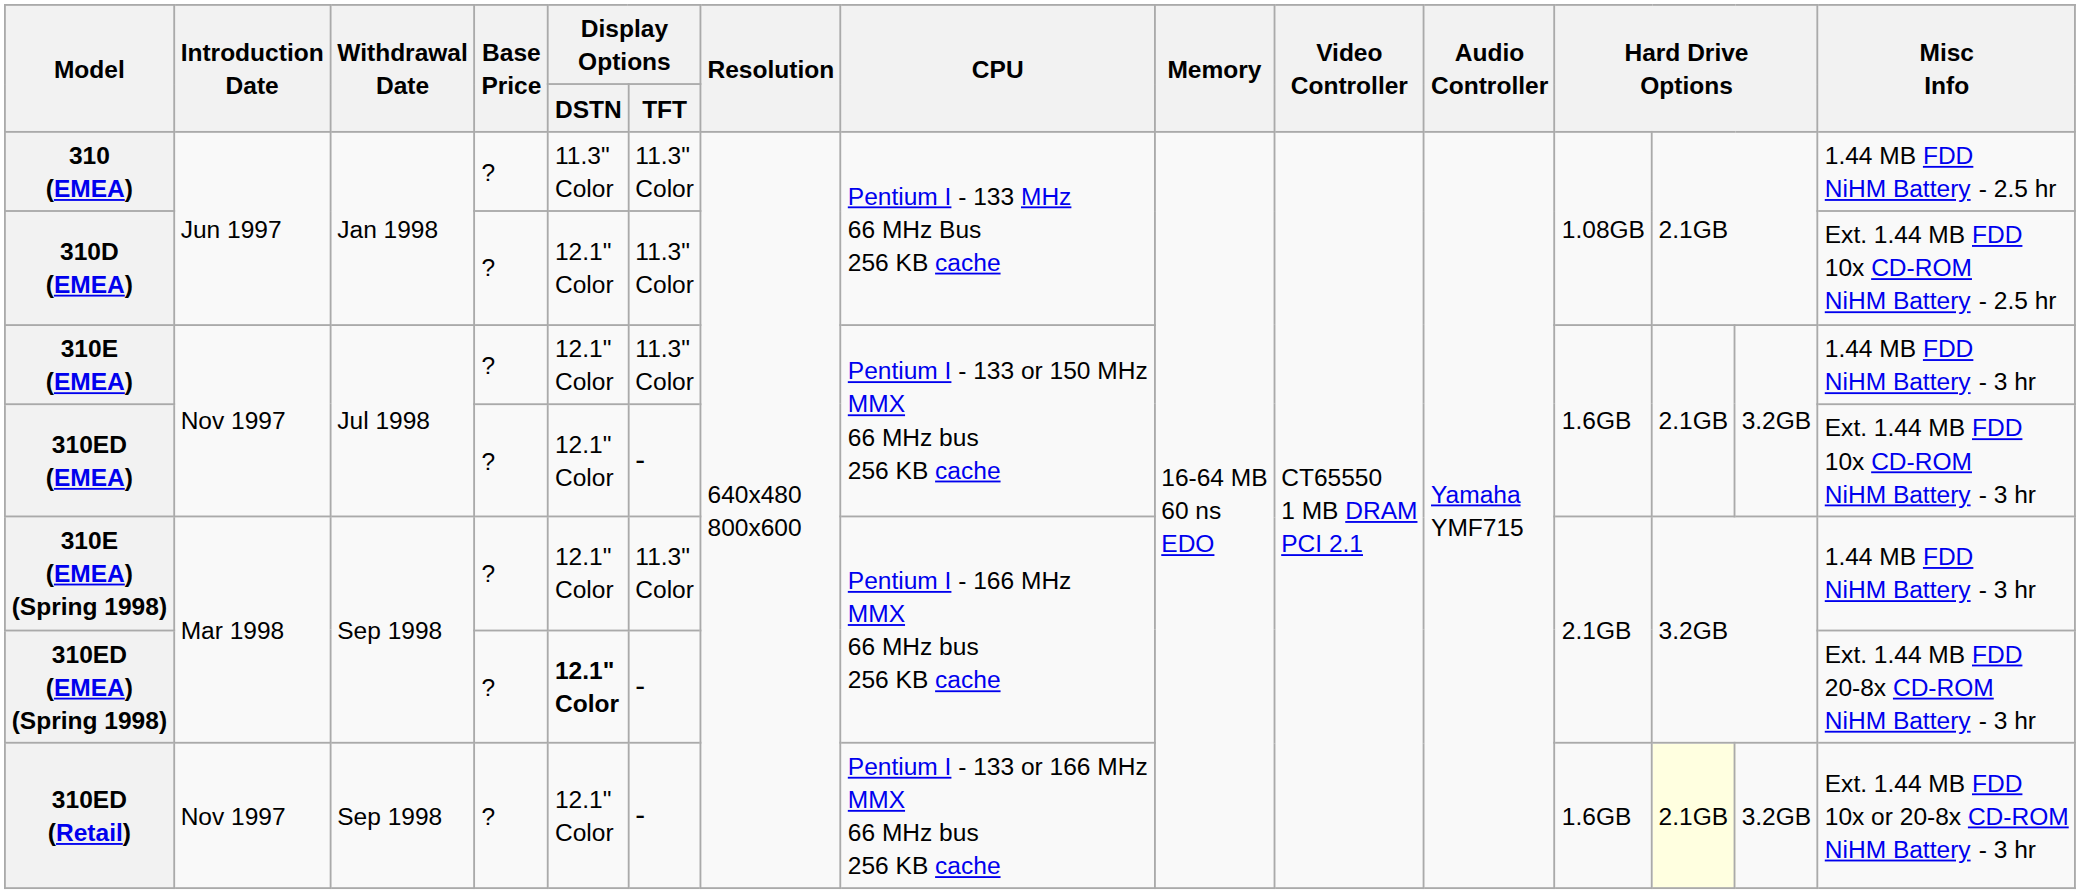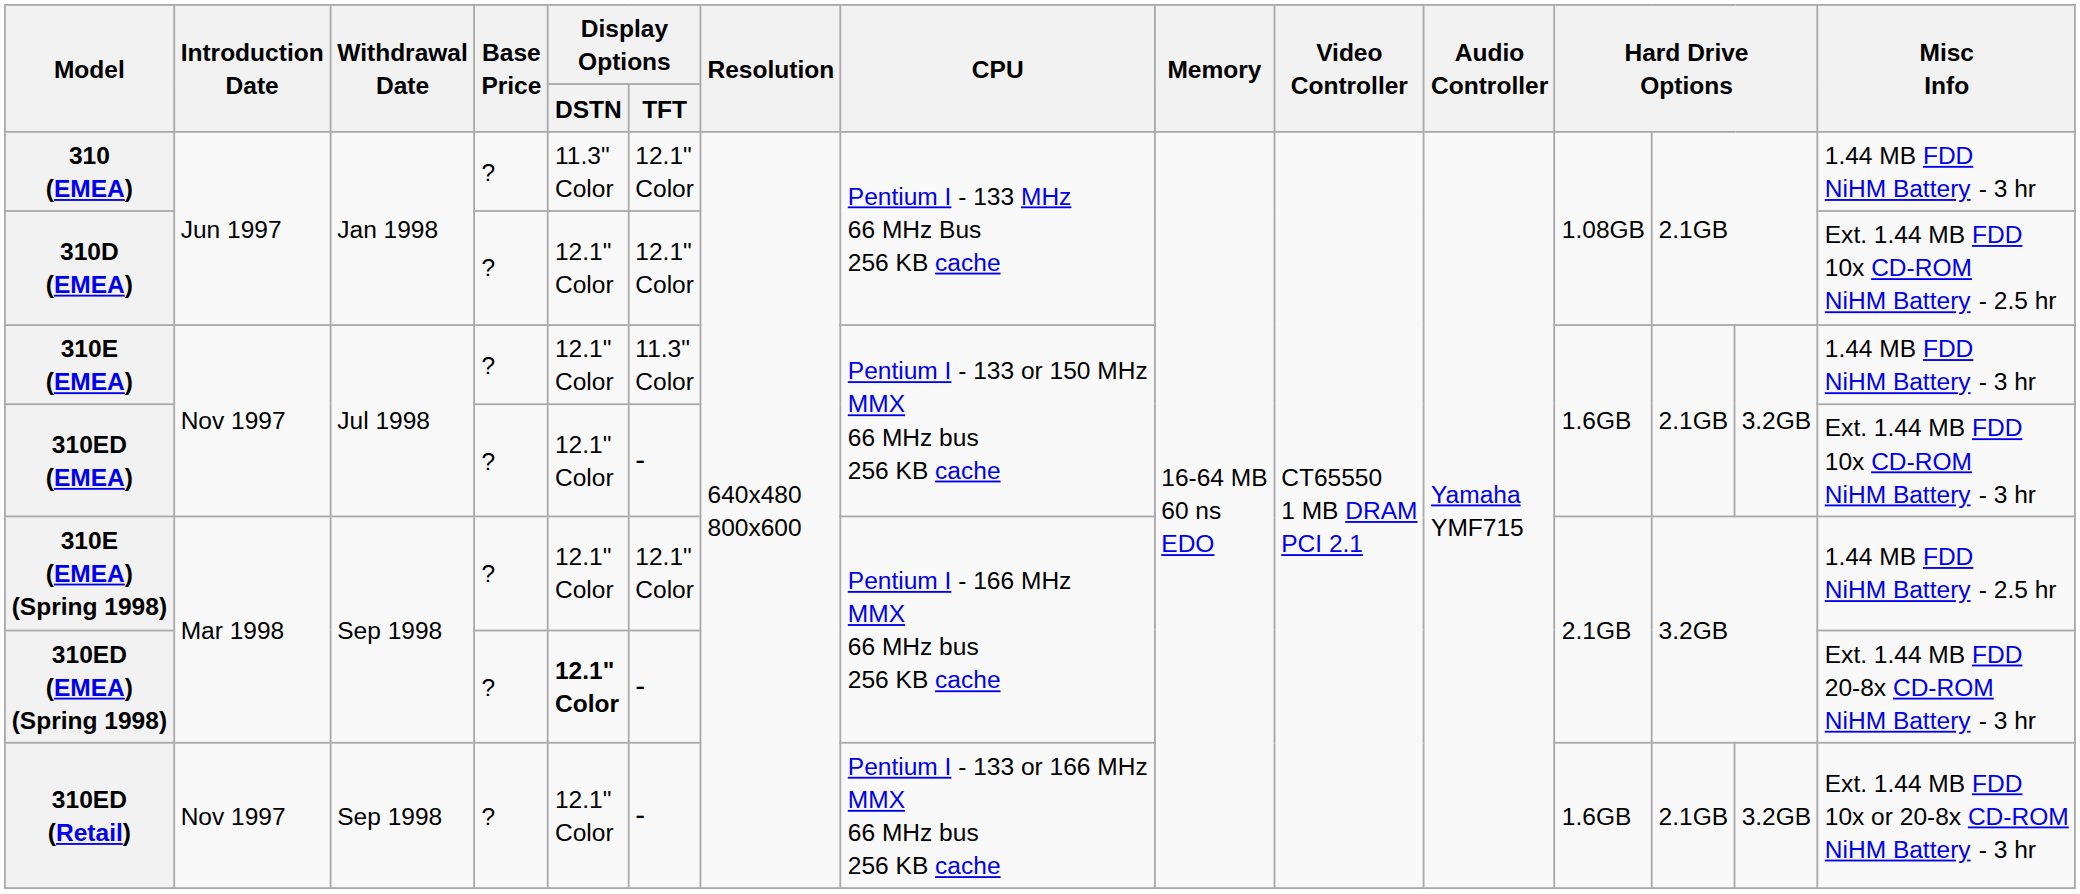 <table class="wikitable">
 <tr>
 <th rowspan="2"><small>Model</small></th>
 <th rowspan="2"><small>Introduction</small><br><small>Date</small></th>
 <th rowspan="2"><small>Withdrawal</small><br><small>Date</small></th>
 <th rowspan="2"><small>Base</small><br><small>Price</small></th>
 <th colspan="2"><small>Display</small><br><small>Options</small></th>
 <th rowspan="2"><small>Resolution</small></th>
 <th rowspan="2"><small>CPU</small></th>
 <th rowspan="2"><small>Memory</small></th>
 <th rowspan="2"><small>Video</small><br><small>Controller</small></th>
 <th rowspan="2"><small>Audio</small><br><small>Controller</small></th>
 <th colspan="3" rowspan="2"><small>Hard Drive</small><br><small>Options</small></th>
 <th rowspan="2"><small>Misc</small><br><small>Info</small></th>
 </tr>
 <tr>
 <th><small>DSTN</small></th>
 <th><small>TFT</small></th>
 </tr>
 <tr>
 <th><small>310</small><br><small>(<a href='#'>EMEA</a>)</small></th>
 <td rowspan="2"><small>Jun 1997</small></td>
 <td rowspan="2"><small>Jan 1998</small></td>
 <td><small>?</small></td>
 <td><small>11.3"</small><br><small>Color</small></td>
-<td><small>11.3"</small><br><small>Color</small></td>
+<td><small>12.1"</small><br><small>Color</small></td>
 <td rowspan="7"><small>640x480</small><br><small>800x600</small></td>
 <td rowspan="2"><small><a href='#'>Pentium I</a> - 133 <a href='#'>MHz</a></small><br><small>66 MHz Bus</small><br><small>256 KB <a href='#'>cache</a></small></td>
 <td rowspan="7"><small>16-64 MB</small><br><small>60 ns</small><br><a href='#'><small>EDO</small></a></td>
 <td rowspan="7"><small>CT65550</small><br><small>1 MB <a href='#'>DRAM</a></small><br><a href='#'><small>PCI 2.1</small></a></td>
 <td rowspan="7"><small><a href='#'>Yamaha</a></small><br><small>YMF715</small></td>
 <td rowspan="2"><small>1.08GB</small></td>
 <td colspan="2" rowspan="2"><small>2.1GB</small></td>
-<td><small>1.44 MB <a href='#'>FDD</a></small><br><a href='#'><small>NiHM Battery</small></a> <small>- 2.5 hr</small></td>
+<td><small>1.44 MB <a href='#'>FDD</a></small><br><a href='#'><small>NiHM Battery</small></a> <small>- 3 hr</small></td>
 </tr>
 <tr>
 <th><small>310D</small><br><small>(<a href='#'>EMEA</a>)</small></th>
 <td><small>?</small></td>
 <td><small>12.1"</small><br><small>Color</small></td>
-<td><small>11.3"</small><br><small>Color</small></td>
+<td><small>12.1"</small><br><small>Color</small></td>
 <td><small>Ext. 1.44 MB <a href='#'>FDD</a></small><br><small>10x <a href='#'>CD-ROM</a></small><br><a href='#'><small>NiHM Battery</small></a> <small>- 2.5 hr</small></td>
 </tr>
 <tr>
 <th><small>310E</small><br><small>(<a href='#'>EMEA</a>)</small></th>
 <td rowspan="2"><small>Nov 1997</small></td>
 <td rowspan="2"><small>Jul 1998</small></td>
 <td><small>?</small></td>
 <td><small>12.1"</small><br><small>Color</small></td>
 <td><small>11.3"</small><br><small>Color</small></td>
 <td rowspan="2"><small><a href='#'>Pentium I</a> - 133 or 150 MHz</small><br><small><a href='#'>MMX</a></small><br><small>66 MHz bus</small><br><small>256 KB <a href='#'>cache</a></small></td>
 <td rowspan="2"><small>1.6GB</small></td>
 <td rowspan="2"><small>2.1GB</small></td>
 <td rowspan="2"><small>3.2GB</small></td>
 <td><small>1.44 MB <a href='#'>FDD</a></small><br><a href='#'><small>NiHM Battery</small></a> <small>- 3 hr</small></td>
 </tr>
 <tr>
 <th><small>310ED</small><br><small>(<a href='#'>EMEA</a>)</small></th>
 <td><small>?</small></td>
 <td><small>12.1"</small><br><small>Color</small></td>
 <td>-</td>
 <td><small>Ext. 1.44 MB <a href='#'>FDD</a></small><br><small>10x <a href='#'>CD-ROM</a></small><br><a href='#'><small>NiHM Battery</small></a> <small>- 3 hr</small></td>
 </tr>
 <tr>
 <th><small>310E</small><br><small>(<a href='#'>EMEA</a>)</small><br><small>(Spring 1998)</small></th>
 <td rowspan="2"><small>Mar 1998</small></td>
 <td rowspan="2"><small>Sep 1998</small></td>
 <td><small>?</small></td>
 <td><small>12.1"</small><br><small>Color</small></td>
-<td><small>11.3"</small><br><small>Color</small></td>
+<td><small>12.1"</small><br><small>Color</small></td>
 <td rowspan="2"><small><a href='#'>Pentium I</a> - 166 MHz</small><br><small><a href='#'>MMX</a></small><br><small>66 MHz bus</small><br><small>256 KB <a href='#'>cache</a></small></td>
 <td rowspan="2"><small>2.1GB</small></td>
 <td colspan="2" rowspan="2"><small>3.2GB</small></td>
-<td><small>1.44 MB <a href='#'>FDD</a></small><br><a href='#'><small>NiHM Battery</small></a> <small>- 3 hr</small></td>
+<td><small>1.44 MB <a href='#'>FDD</a></small><br><a href='#'><small>NiHM Battery</small></a> <small>- 2.5 hr</small></td>
 </tr>
 <tr>
 <th><small>310ED</small><br><small>(<a href='#'>EMEA</a>)</small><br><small>(Spring 1998)</small></th>
 <td><small>?</small></td>
 <td><strong><small>12.1"</small><br><small>Color</small></strong></td>
 <td>-</td>
 <td><small>Ext. 1.44 MB <a href='#'>FDD</a></small><br><small>20-8x <a href='#'>CD-ROM</a></small><br><a href='#'><small>NiHM Battery</small></a> <small>- 3 hr</small></td>
 </tr>
 <tr>
 <th><small>310ED</small><br><small>(<a href='#'>Retail</a>)</small></th>
 <td><small>Nov 1997</small></td>
 <td><small>Sep 1998</small></td>
 <td><small>?</small></td>
 <td><small>12.1"</small><br><small>Color</small></td>
 <td>-</td>
 <td><small><a href='#'>Pentium I</a> - 133 or 166 MHz</small><br><small><a href='#'>MMX</a></small><br><small>66 MHz bus</small><br><small>256 KB <a href='#'>cache</a></small></td>
 <td><small>1.6GB</small></td>
-<td style="background: lightyellow;"><small>2.1GB</small></td>
+<td><small>2.1GB</small></td>
 <td><small>3.2GB</small></td>
 <td><small>Ext. 1.44 MB <a href='#'>FDD</a></small><br><small>10x or 20-8x <a href='#'>CD-ROM</a></small><br><a href='#'><small>NiHM Battery</small></a> <small>- 3 hr</small></td>
 </tr>
 </table>
